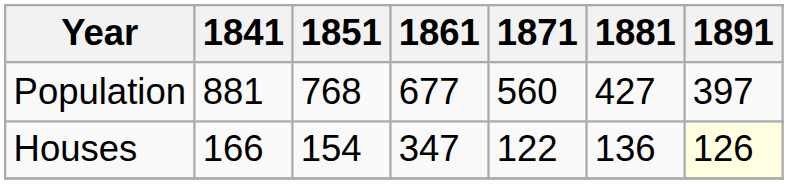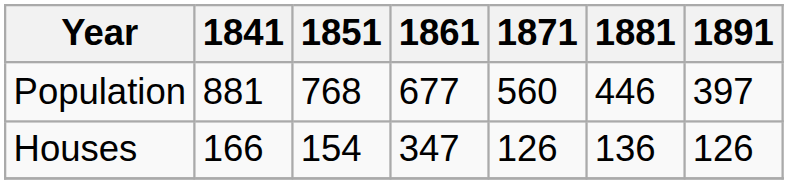 <table class="wikitable">
 <tr>
 <th>Year</th>
 <th>1841</th>
 <th>1851</th>
 <th>1861</th>
 <th>1871</th>
 <th>1881</th>
 <th>1891</th>
 </tr>
 <tr>
 <td>Population</td>
 <td>881</td>
 <td>768</td>
 <td>677</td>
 <td>560</td>
-<td>427</td>
+<td>446</td>
 <td>397</td>
 </tr>
 <tr>
 <td>Houses</td>
 <td>166</td>
 <td>154</td>
 <td>347</td>
-<td>122</td>
+<td>126</td>
 <td>136</td>
-<td style="background: lightyellow;">126</td>
+<td>126</td>
 </tr>
 <tr>
 </tr>
 </table>
